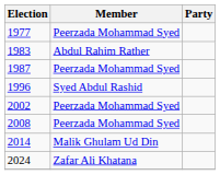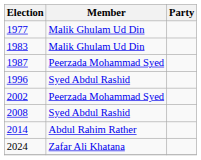 <table class="wikitable sortable">
 <tr>
 <th>Election</th>
 <th>Member</th>
 <th colspan=2>Party</th>
 </tr>
 <tr>
 <td><a href='#'>1977</a></td>
-<td><a href='#'>Peerzada Mohammad Syed</a></td>
+<td><a href='#'>Malik Ghulam Ud Din</a></td>
 <td></td>
 </tr>
 <tr>
 <td><a href='#'>1983</a></td>
-<td><a href='#'>Abdul Rahim Rather</a></td>
+<td><a href='#'>Malik Ghulam Ud Din</a></td>
 </tr>
 <tr>
 <td><a href='#'>1987</a></td>
 <td><a href='#'>Peerzada Mohammad Syed</a></td>
 <td></td>
 </tr>
 <tr>
 <td><a href='#'>1996</a></td>
 <td><a href='#'>Syed Abdul Rashid</a></td>
 <td></td>
 </tr>
 <tr>
 <td><a href='#'>2002</a></td>
 <td><a href='#'>Peerzada Mohammad Syed</a></td>
 <td></td>
 </tr>
 <tr>
 <td><a href='#'>2008</a></td>
-<td><a href='#'>Peerzada Mohammad Syed</a></td>
+<td><a href='#'>Syed Abdul Rashid</a></td>
 </tr>
 <tr>
 <td><a href='#'>2014</a></td>
-<td><a href='#'>Malik Ghulam Ud Din</a></td>
+<td><a href='#'>Abdul Rahim Rather</a></td>
 <td></td>
 </tr>
 <tr>
 <td>2024</td>
 <td><a href='#'>Zafar Ali Khatana</a></td>
 <td></td>
 </tr>
 <tr>
 </tr>
 </table>
